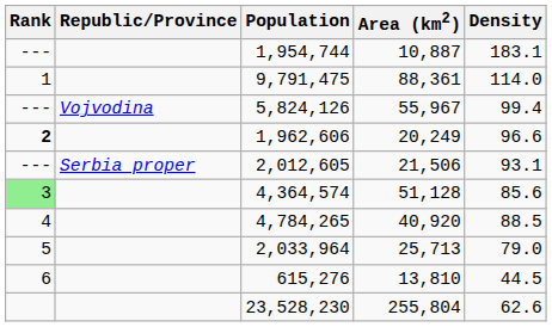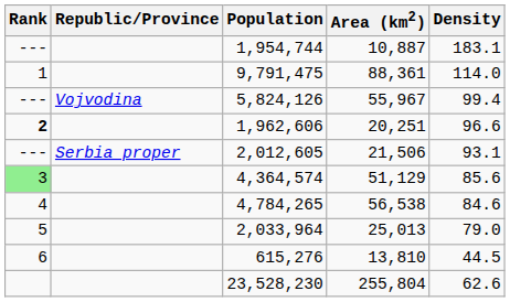 <table class="wikitable">
 <tr>
 <th>Rank</th>
 <th>Republic/Province</th>
 <th>Population</th>
 <th>Area (km<sup>2</sup>)</th>
 <th>Density</th>
 </tr>
 <tr>
 <td align=right>---</td>
 <td><em></em></td>
 <td align=right>1,954,744</td>
 <td align=right>10,887</td>
 <td align=right>183.1</td>
 </tr>
 <tr>
 <td align=right>1</td>
 <td></td>
 <td align=right>9,791,475</td>
 <td align=right>88,361</td>
 <td align=right>114.0</td>
 </tr>
 <tr>
 <td align=right>---</td>
 <td><em> <a href='#'>Vojvodina</a></em></td>
 <td align=right>5,824,126</td>
 <td align=right>55,967</td>
 <td align=right>99.4</td>
 </tr>
 <tr>
 <td align=right><strong>2</strong></td>
 <td></td>
 <td align=right>1,962,606</td>
-<td align=right>20,249</td>
+<td align=right>20,251</td>
 <td align=right>96.6</td>
 </tr>
 <tr>
 <td align=right>---</td>
 <td> <em><a href='#'>Serbia proper</a></em></td>
 <td align=right>2,012,605</td>
 <td align=right>21,506</td>
 <td align=right>93.1</td>
 </tr>
 <tr>
 <td align=right style="background: lightgreen;">3</td>
 <td></td>
 <td align=right>4,364,574</td>
-<td align=right>51,128</td>
+<td align=right>51,129</td>
 <td align=right>85.6</td>
 </tr>
 <tr>
 <td align=right>4</td>
 <td></td>
 <td align=right>4,784,265</td>
-<td align=right>40,920</td>
-<td align=right>88.5</td>
+<td align=right>56,538</td>
+<td align=right>84.6</td>
 </tr>
 <tr>
 <td align=right>5</td>
 <td></td>
 <td align=right>2,033,964</td>
-<td align=right>25,713</td>
+<td align=right>25,013</td>
 <td align=right>79.0</td>
 </tr>
 <tr>
 <td align=right>6</td>
 <td></td>
 <td align=right>615,276</td>
 <td align=right>13,810</td>
 <td align=right>44.5</td>
 </tr>
 <tr>
 <td></td>
 <td></td>
 <td align=right>23,528,230</td>
 <td align=right>255,804</td>
 <td align=right>62.6</td>
 </tr>
 </table>
